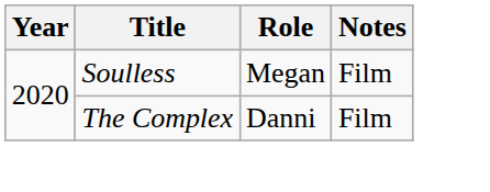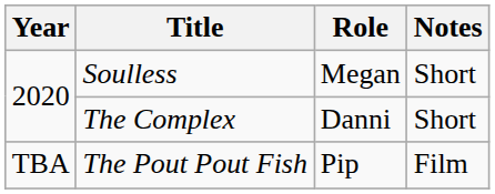 <table class="wikitable">
 <tr>
 <th>Year</th>
 <th>Title</th>
 <th>Role</th>
 <th>Notes</th>
 </tr>
 <tr>
 <td rowspan="2">2020</td>
 <td><em>Soulless</em></td>
 <td>Megan</td>
-<td>Film</td>
+<td>Short</td>
 </tr>
 <tr>
 <td><em>The Complex</em></td>
 <td>Danni</td>
+<td>Short</td>
+</tr>
+<tr>
+<td>TBA</td>
+<td><em>The Pout Pout Fish</em></td>
+<td>Pip</td>
 <td>Film</td>
 </tr>
 </table>
